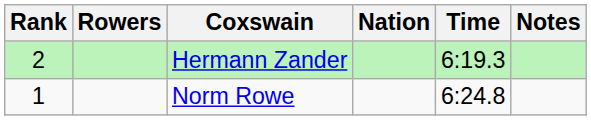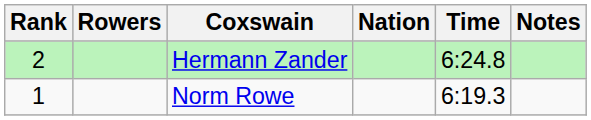 <table class="wikitable sortable" style="text-align:center">
 <tr>
 <th>Rank</th>
 <th>Rowers</th>
 <th>Coxswain</th>
 <th>Nation</th>
 <th>Time</th>
 <th>Notes</th>
 </tr>
 <tr bgcolor=bbf3bb>
 <td>2</td>
 <td></td>
 <td align=left><a href='#'>Hermann Zander</a></td>
 <td align=left></td>
-<td>6:19.3</td>
+<td>6:24.8</td>
 <td></td>
 </tr>
 <tr>
 <td>1</td>
 <td></td>
 <td align=left><a href='#'>Norm Rowe</a></td>
 <td align=left></td>
-<td>6:24.8</td>
+<td>6:19.3</td>
 <td></td>
 </tr>
 </table>
